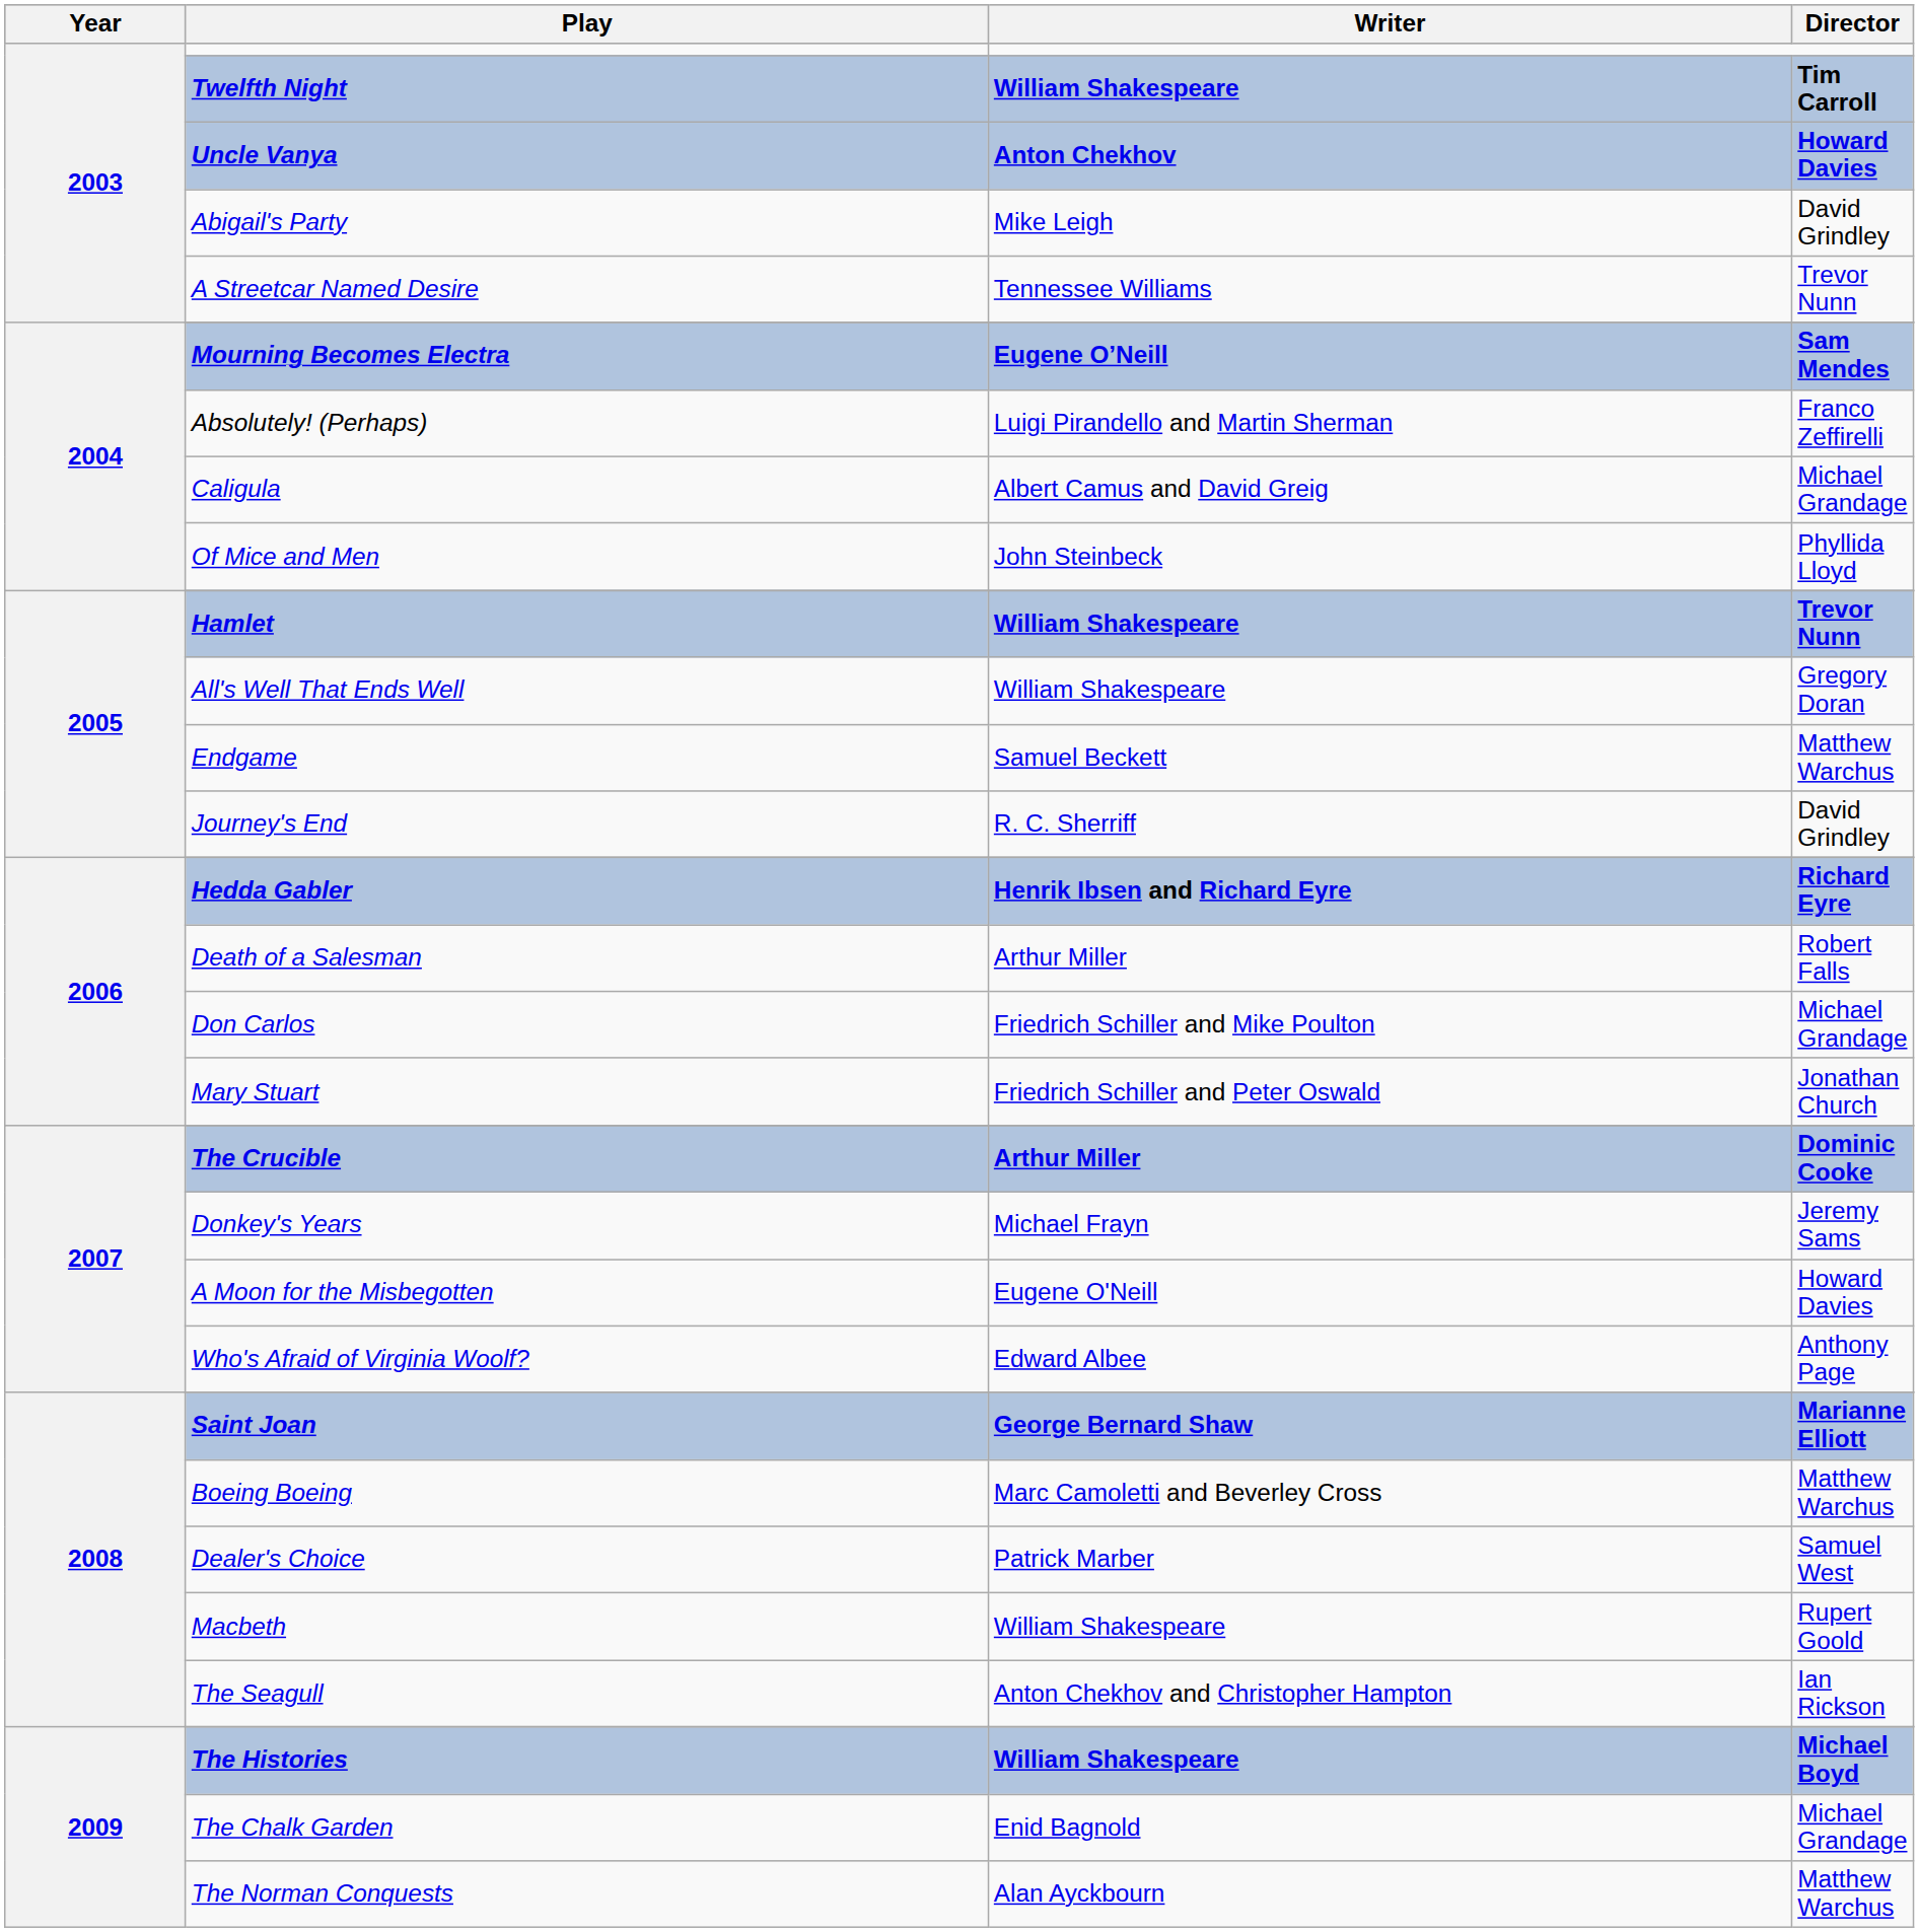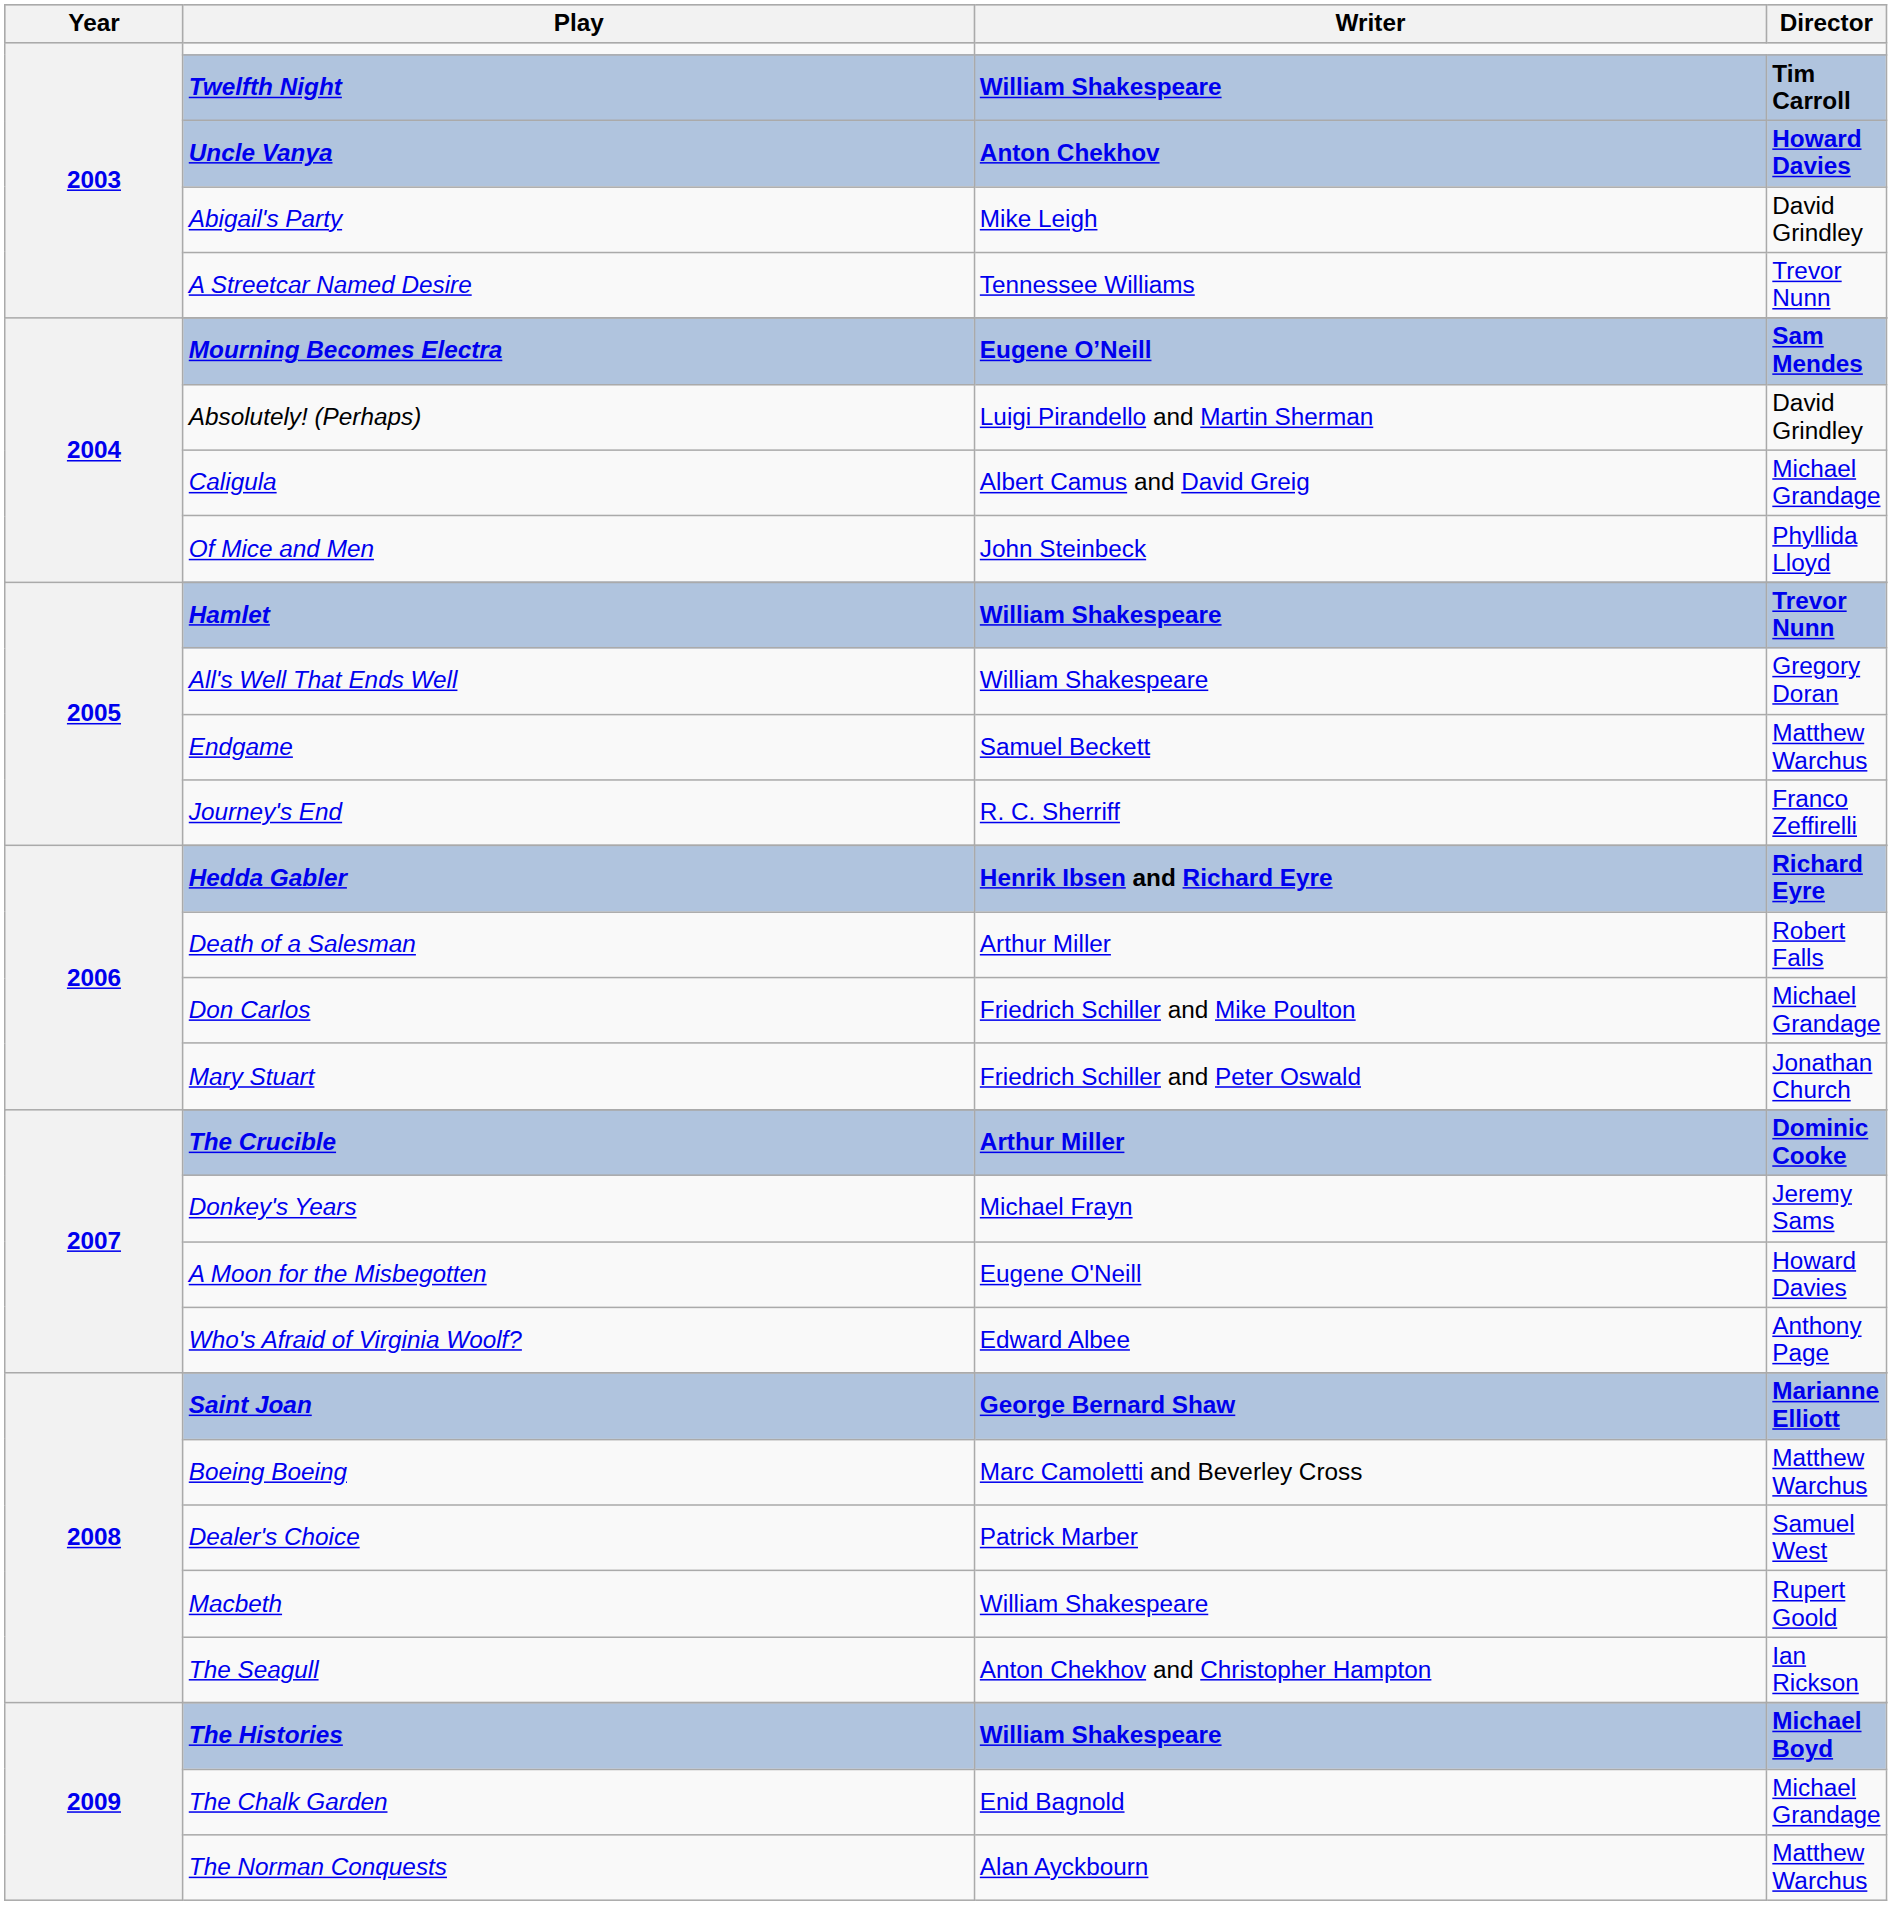 <table class="wikitable" style="width:98%;">
 <tr style="background:#bebebe;">
 <th style="width:10%;">Year</th>
 <th style="width:45%;">Play</th>
 <th style="width:45%;">Writer</th>
 <th>Director</th>
 </tr>
 <tr>
 <th rowspan="5" align="center"><a href='#'>2003</a></th>
 <td></td>
 </tr>
 <tr style="background:#B0C4DE">
 <td><strong><em><a href='#'>Twelfth Night</a></em></strong></td>
 <td><strong><a href='#'>William Shakespeare</a></strong></td>
 <td><strong>Tim Carroll</strong></td>
 </tr>
 <tr style="background:#B0C4DE">
 <td><strong><em><a href='#'>Uncle Vanya</a></em></strong></td>
 <td><strong><a href='#'>Anton Chekhov</a></strong></td>
 <td><strong><a href='#'>Howard Davies</a></strong></td>
 </tr>
 <tr>
 <td><em><a href='#'>Abigail's Party</a></em></td>
 <td><a href='#'>Mike Leigh</a></td>
 <td>David Grindley</td>
 </tr>
 <tr>
 <td><em><a href='#'>A Streetcar Named Desire</a></em></td>
 <td><a href='#'>Tennessee Williams</a></td>
 <td><a href='#'>Trevor Nunn</a></td>
 </tr>
 <tr>
 <th rowspan="5" align="center"><a href='#'>2004</a></th>
 </tr>
 <tr style="background:#B0C4DE">
 <td><strong><em><a href='#'>Mourning Becomes Electra</a></em></strong></td>
 <td><strong><a href='#'>Eugene O’Neill</a></strong></td>
 <td><strong><a href='#'>Sam Mendes</a></strong></td>
 </tr>
 <tr>
 <td><em>Absolutely! (Perhaps)</em></td>
 <td><a href='#'>Luigi Pirandello</a> and <a href='#'>Martin Sherman</a></td>
-<td><a href='#'>Franco Zeffirelli</a></td>
+<td>David Grindley</td>
 </tr>
 <tr>
 <td><em><a href='#'>Caligula</a></em></td>
 <td><a href='#'>Albert Camus</a> and <a href='#'>David Greig</a></td>
 <td><a href='#'>Michael Grandage</a></td>
 </tr>
 <tr>
 <td><em><a href='#'>Of Mice and Men</a></em></td>
 <td><a href='#'>John Steinbeck</a></td>
 <td><a href='#'>Phyllida Lloyd</a></td>
 </tr>
 <tr>
 <th rowspan="5" align="center"><a href='#'>2005</a></th>
 </tr>
 <tr style="background:#B0C4DE">
 <td><strong><em><a href='#'>Hamlet</a></em></strong></td>
 <td><strong><a href='#'>William Shakespeare</a></strong></td>
 <td><strong><a href='#'>Trevor Nunn</a></strong></td>
 </tr>
 <tr>
 <td><em><a href='#'>All's Well That Ends Well</a></em></td>
 <td><a href='#'>William Shakespeare</a></td>
 <td><a href='#'>Gregory Doran</a></td>
 </tr>
 <tr>
 <td><em><a href='#'>Endgame</a></em></td>
 <td><a href='#'>Samuel Beckett</a></td>
 <td><a href='#'>Matthew Warchus</a></td>
 </tr>
 <tr>
 <td><em><a href='#'>Journey's End</a></em></td>
 <td><a href='#'>R. C. Sherriff</a></td>
-<td>David Grindley</td>
+<td><a href='#'>Franco Zeffirelli</a></td>
 </tr>
 <tr>
 <th rowspan="5" align="center"><a href='#'>2006</a></th>
 </tr>
 <tr style="background:#B0C4DE">
 <td><strong><em><a href='#'>Hedda Gabler</a></em></strong></td>
 <td><strong><a href='#'>Henrik Ibsen</a> and <a href='#'>Richard Eyre</a></strong></td>
 <td><strong><a href='#'>Richard Eyre</a></strong></td>
 </tr>
 <tr>
 <td><em><a href='#'>Death of a Salesman</a></em></td>
 <td><a href='#'>Arthur Miller</a></td>
 <td><a href='#'>Robert Falls</a></td>
 </tr>
 <tr>
 <td><em><a href='#'>Don Carlos</a></em></td>
 <td><a href='#'>Friedrich Schiller</a> and <a href='#'>Mike Poulton</a></td>
 <td><a href='#'>Michael Grandage</a></td>
 </tr>
 <tr>
 <td><em><a href='#'>Mary Stuart</a></em></td>
 <td><a href='#'>Friedrich Schiller</a> and <a href='#'>Peter Oswald</a></td>
 <td><a href='#'>Jonathan Church</a></td>
 </tr>
 <tr>
 <th rowspan="5" align="center"><a href='#'>2007</a></th>
 </tr>
 <tr style="background:#B0C4DE">
 <td><strong><em><a href='#'>The Crucible</a></em></strong></td>
 <td><strong><a href='#'>Arthur Miller</a></strong></td>
 <td><strong><a href='#'>Dominic Cooke</a></strong></td>
 </tr>
 <tr>
 <td><em><a href='#'>Donkey's Years</a></em></td>
 <td><a href='#'>Michael Frayn</a></td>
 <td><a href='#'>Jeremy Sams</a></td>
 </tr>
 <tr>
 <td><em><a href='#'>A Moon for the Misbegotten</a></em></td>
 <td><a href='#'>Eugene O'Neill</a></td>
 <td><a href='#'>Howard Davies</a></td>
 </tr>
 <tr>
 <td><em><a href='#'>Who's Afraid of Virginia Woolf?</a></em></td>
 <td><a href='#'>Edward Albee</a></td>
 <td><a href='#'>Anthony Page</a></td>
 </tr>
 <tr>
 <th rowspan="6" align="center"><a href='#'>2008</a></th>
 </tr>
 <tr style="background:#B0C4DE">
 <td><strong><em><a href='#'>Saint Joan</a></em></strong></td>
 <td><strong><a href='#'>George Bernard Shaw</a></strong></td>
 <td><strong><a href='#'>Marianne Elliott</a></strong></td>
 </tr>
 <tr>
 <td><em><a href='#'>Boeing Boeing</a></em></td>
 <td><a href='#'>Marc Camoletti</a> and Beverley Cross</td>
 <td><a href='#'>Matthew Warchus</a></td>
 </tr>
 <tr>
 <td><em><a href='#'>Dealer's Choice</a></em></td>
 <td><a href='#'>Patrick Marber</a></td>
 <td><a href='#'>Samuel West</a></td>
 </tr>
 <tr>
 <td><em><a href='#'>Macbeth</a></em></td>
 <td><a href='#'>William Shakespeare</a></td>
 <td><a href='#'>Rupert Goold</a></td>
 </tr>
 <tr>
 <td><em><a href='#'>The Seagull</a></em></td>
 <td><a href='#'>Anton Chekhov</a> and <a href='#'>Christopher Hampton</a></td>
 <td><a href='#'>Ian Rickson</a></td>
 </tr>
 <tr>
 <th rowspan="4" align="center"><a href='#'>2009</a></th>
 </tr>
 <tr style="background:#B0C4DE">
 <td><strong><em><a href='#'>The Histories</a></em></strong></td>
 <td><strong><a href='#'>William Shakespeare</a></strong></td>
 <td><strong><a href='#'>Michael Boyd</a></strong></td>
 </tr>
 <tr>
 <td><em><a href='#'>The Chalk Garden</a></em></td>
 <td><a href='#'>Enid Bagnold</a></td>
 <td><a href='#'>Michael Grandage</a></td>
 </tr>
 <tr>
 <td><em><a href='#'>The Norman Conquests</a></em></td>
 <td><a href='#'>Alan Ayckbourn</a></td>
 <td><a href='#'>Matthew Warchus</a></td>
 </tr>
 </table>
